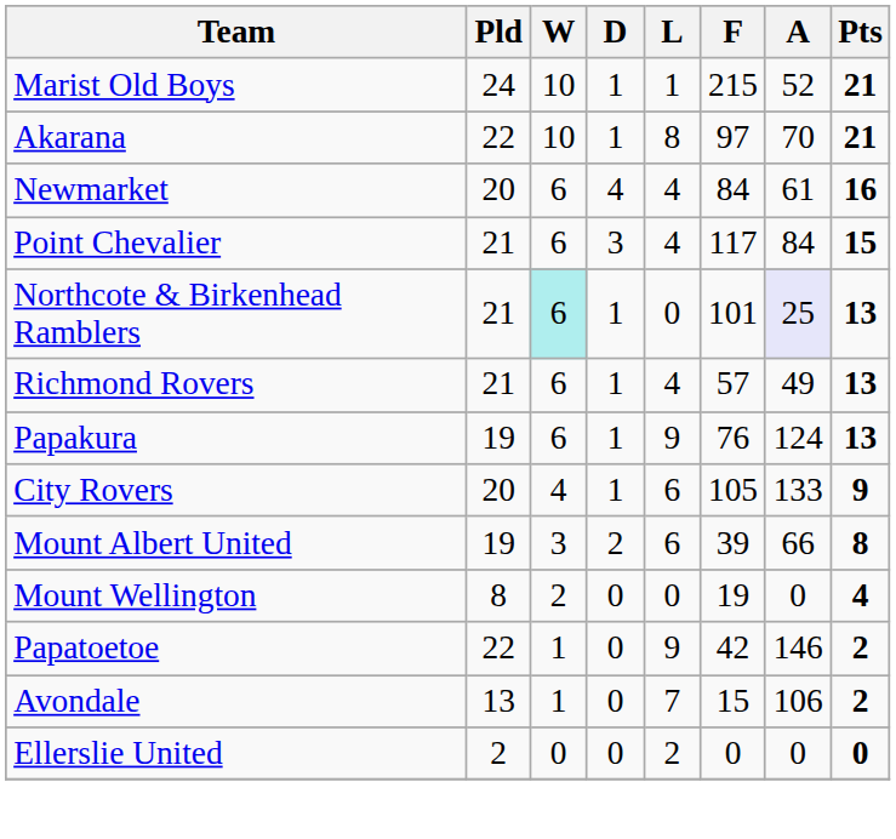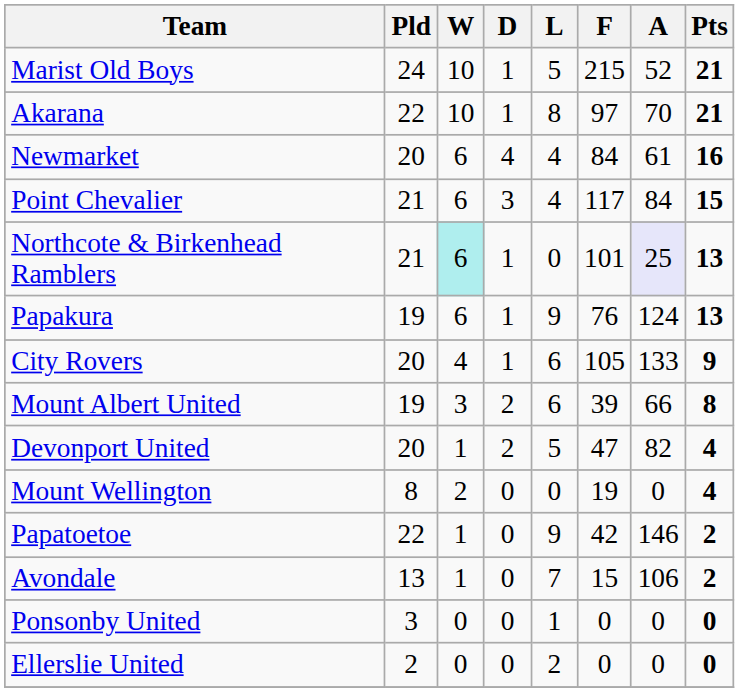 <table class="wikitable" style="text-align:center;">
 <tr>
 <th width=215>Team</th>
 <th width=20 abbr="Played">Pld</th>
 <th width=20 abbr="Won">W</th>
 <th width=20 abbr="Drawn">D</th>
 <th width=20 abbr="Lost">L</th>
 <th width=20 abbr="For">F</th>
 <th width=20 abbr="Against">A</th>
 <th width=20 abbr="Points">Pts</th>
 </tr>
 <tr>
 <td style="text-align:left;"><a href='#'>Marist Old Boys</a></td>
 <td>24</td>
 <td>10</td>
 <td>1</td>
-<td>1</td>
+<td>5</td>
 <td>215</td>
 <td>52</td>
 <td><strong>21</strong></td>
 </tr>
 <tr>
 <td style="text-align:left;"><a href='#'>Akarana</a></td>
 <td>22</td>
 <td>10</td>
 <td>1</td>
 <td>8</td>
 <td>97</td>
 <td>70</td>
 <td><strong>21</strong></td>
 </tr>
 <tr>
 <td style="text-align:left;"><a href='#'>Newmarket</a></td>
 <td>20</td>
 <td>6</td>
 <td>4</td>
 <td>4</td>
 <td>84</td>
 <td>61</td>
 <td><strong>16</strong></td>
 </tr>
 <tr>
 <td style="text-align:left;"><a href='#'>Point Chevalier</a></td>
 <td>21</td>
 <td>6</td>
 <td>3</td>
 <td>4</td>
 <td>117</td>
 <td>84</td>
 <td><strong>15</strong></td>
 </tr>
 <tr>
 <td style="text-align:left;"><a href='#'>Northcote & Birkenhead Ramblers</a></td>
 <td>21</td>
 <td style="background: paleturquoise;">6</td>
 <td>1</td>
 <td>0</td>
 <td>101</td>
 <td style="background: lavender;">25</td>
 <td><strong>13</strong></td>
 </tr>
 <tr>
-<td style="text-align:left;"><a href='#'>Richmond Rovers</a></td>
-<td>21</td>
-<td>6</td>
-<td>1</td>
-<td>4</td>
-<td>57</td>
-<td>49</td>
-<td><strong>13</strong></td>
-</tr>
-<tr>
 <td style="text-align:left;"><a href='#'>Papakura</a></td>
 <td>19</td>
 <td>6</td>
 <td>1</td>
 <td>9</td>
 <td>76</td>
 <td>124</td>
 <td><strong>13</strong></td>
 </tr>
 <tr>
 <td style="text-align:left;"><a href='#'>City Rovers</a></td>
 <td>20</td>
 <td>4</td>
 <td>1</td>
 <td>6</td>
 <td>105</td>
 <td>133</td>
 <td><strong>9</strong></td>
 </tr>
 <tr>
 <td style="text-align:left;"><a href='#'>Mount Albert United</a></td>
 <td>19</td>
 <td>3</td>
 <td>2</td>
 <td>6</td>
 <td>39</td>
 <td>66</td>
 <td><strong>8</strong></td>
+</tr>
+<tr>
+<td style="text-align:left;"><a href='#'>Devonport United</a></td>
+<td>20</td>
+<td>1</td>
+<td>2</td>
+<td>5</td>
+<td>47</td>
+<td>82</td>
+<td><strong>4</strong></td>
 </tr>
 <tr>
 <td style="text-align:left;"><a href='#'>Mount Wellington</a></td>
 <td>8</td>
 <td>2</td>
 <td>0</td>
 <td>0</td>
 <td>19</td>
 <td>0</td>
 <td><strong>4</strong></td>
 </tr>
 <tr>
 <td style="text-align:left;"><a href='#'>Papatoetoe</a></td>
 <td>22</td>
 <td>1</td>
 <td>0</td>
 <td>9</td>
 <td>42</td>
 <td>146</td>
 <td><strong>2</strong></td>
 </tr>
 <tr>
 <td style="text-align:left;"><a href='#'>Avondale</a></td>
 <td>13</td>
 <td>1</td>
 <td>0</td>
 <td>7</td>
 <td>15</td>
 <td>106</td>
 <td><strong>2</strong></td>
 </tr>
 <tr>
+<td style="text-align:left;"><a href='#'>Ponsonby United</a></td>
+<td>3</td>
+<td>0</td>
+<td>0</td>
+<td>1</td>
+<td>0</td>
+<td>0</td>
+<td><strong>0</strong></td>
+</tr>
+<tr>
 <td style="text-align:left;"><a href='#'>Ellerslie United</a></td>
 <td>2</td>
 <td>0</td>
 <td>0</td>
 <td>2</td>
 <td>0</td>
 <td>0</td>
 <td><strong>0</strong></td>
 </tr>
 <tr>
 </tr>
 </table>
